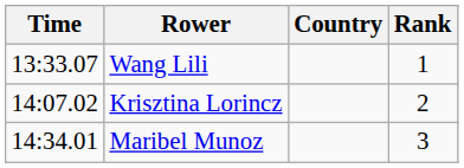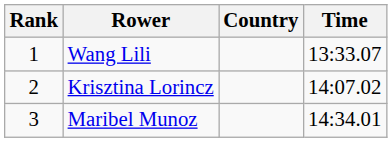 <table class="wikitable" style="text-align:center">
 <tr>
-<th>Time</th>
+<th>Rank</th>
 <th>Rower</th>
 <th>Country</th>
-<th>Rank</th>
+<th>Time</th>
 </tr>
 <tr>
-<td>13:33.07</td>
+<td>1</td>
 <td align="left"><a href='#'>Wang Lili</a></td>
 <td align="left"></td>
-<td>1</td>
+<td>13:33.07</td>
 </tr>
 <tr>
-<td>14:07.02</td>
+<td>2</td>
 <td align="left"><a href='#'>Krisztina Lorincz</a></td>
 <td align="left"></td>
-<td>2</td>
+<td>14:07.02</td>
 </tr>
 <tr>
-<td>14:34.01</td>
+<td>3</td>
 <td align="left"><a href='#'>Maribel Munoz</a></td>
 <td align="left"></td>
-<td>3</td>
+<td>14:34.01</td>
 </tr>
 </table>
